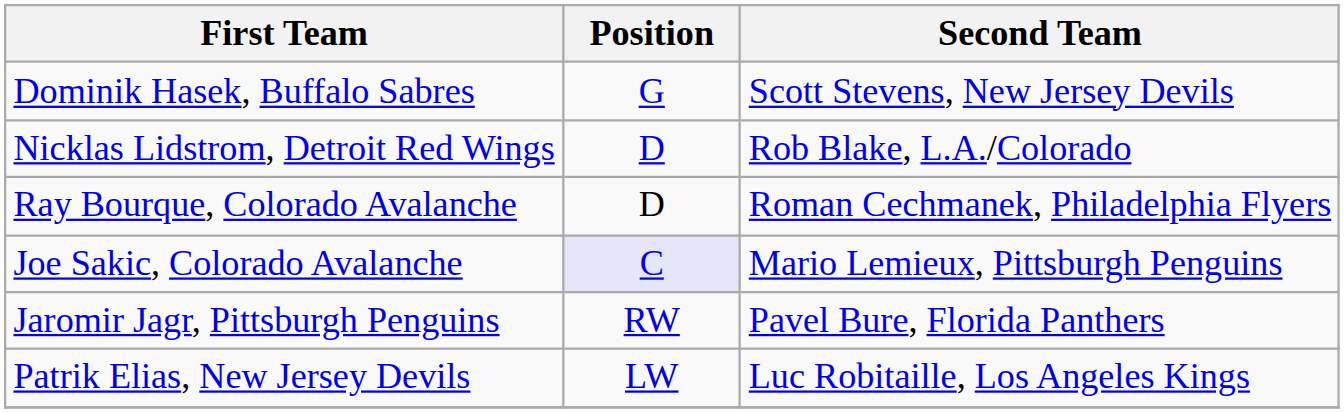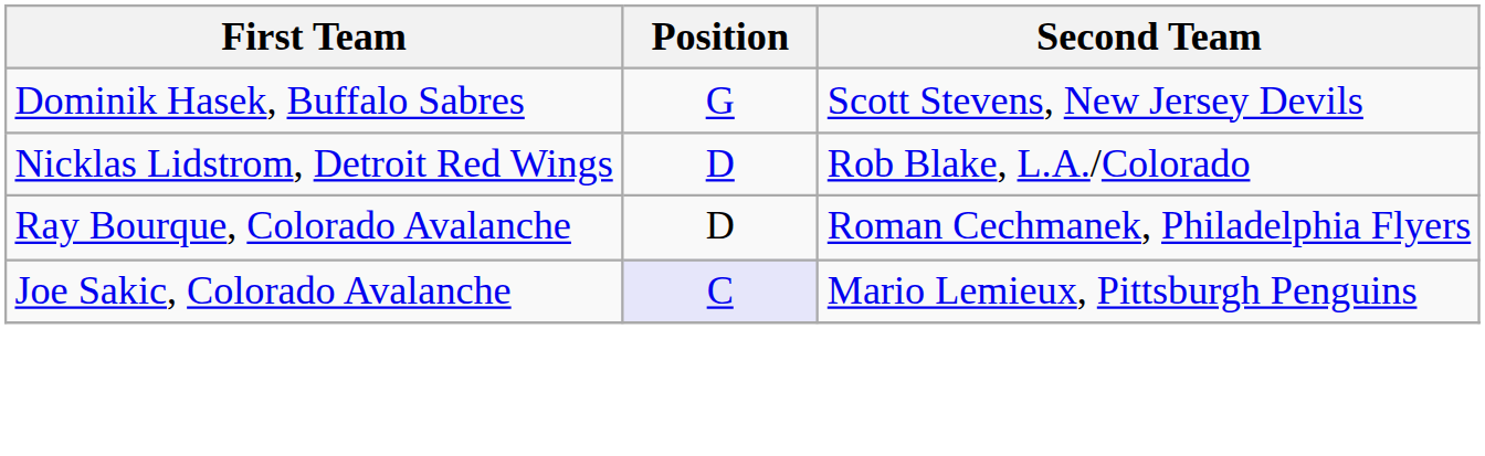 <table class="wikitable">
 <tr>
 <th>First Team</th>
 <th>  Position  </th>
 <th>Second Team</th>
 </tr>
 <tr>
 <td><a href='#'>Dominik Hasek</a>, <a href='#'>Buffalo Sabres</a></td>
 <td align=center><a href='#'>G</a></td>
 <td><a href='#'>Scott Stevens</a>, <a href='#'>New Jersey Devils</a></td>
 </tr>
 <tr>
 <td><a href='#'>Nicklas Lidstrom</a>, <a href='#'>Detroit Red Wings</a></td>
 <td align=center><a href='#'>D</a></td>
 <td><a href='#'>Rob Blake</a>, <a href='#'>L.A.</a>/<a href='#'>Colorado</a></td>
 </tr>
 <tr>
 <td><a href='#'>Ray Bourque</a>, <a href='#'>Colorado Avalanche</a></td>
 <td align=center>D</td>
 <td><a href='#'>Roman Cechmanek</a>, <a href='#'>Philadelphia Flyers</a></td>
 </tr>
 <tr>
 <td><a href='#'>Joe Sakic</a>, <a href='#'>Colorado Avalanche</a></td>
 <td align=center style="background: lavender;"><a href='#'>C</a></td>
 <td><a href='#'>Mario Lemieux</a>, <a href='#'>Pittsburgh Penguins</a></td>
 </tr>
 <tr>
-<td><a href='#'>Jaromir Jagr</a>, <a href='#'>Pittsburgh Penguins</a></td>
-<td align=center><a href='#'>RW</a></td>
-<td><a href='#'>Pavel Bure</a>, <a href='#'>Florida Panthers</a></td>
-</tr>
-<tr>
-<td><a href='#'>Patrik Elias</a>, <a href='#'>New Jersey Devils</a></td>
-<td align=center><a href='#'>LW</a></td>
-<td><a href='#'>Luc Robitaille</a>, <a href='#'>Los Angeles Kings</a></td>
-</tr>
-<tr>
 </tr>
 </table>
